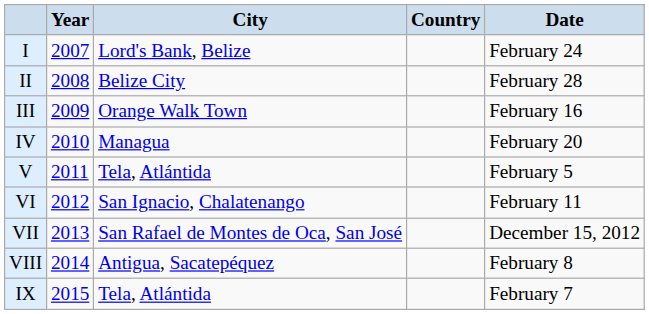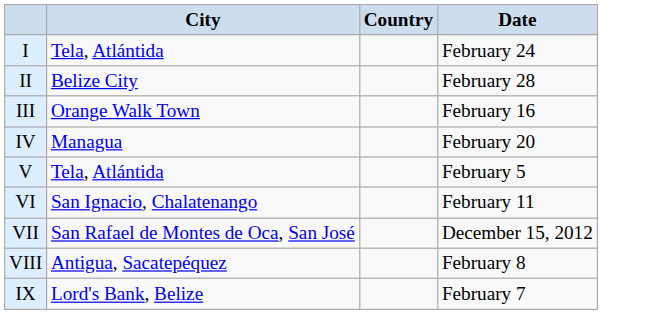 <table class="wikitable" align="center">
 <tr>
 <th style="background-color: #CCDDEE;"></th>
-<th style="background-color: #CCDDEE;">Year</th>
 <th style="background-color: #CCDDEE;">City</th>
 <th style="background-color: #CCDDEE;">Country</th>
 <th style="background-color: #CCDDEE;">Date</th>
 </tr>
 <tr>
 <td bgcolor=DDEEFF align="center">I</td>
-<td><a href='#'>2007</a></td>
-<td><a href='#'>Lord's Bank</a>, <a href='#'>Belize</a></td>
+<td><a href='#'>Tela</a>, <a href='#'>Atlántida</a></td>
 <td></td>
 <td>February 24</td>
 </tr>
 <tr>
 <td bgcolor=DDEEFF align="center">II</td>
-<td><a href='#'>2008</a></td>
 <td><a href='#'>Belize City</a></td>
 <td></td>
 <td>February 28</td>
 </tr>
 <tr>
 <td bgcolor=DDEEFF align="center">III</td>
-<td><a href='#'>2009</a></td>
 <td><a href='#'>Orange Walk Town</a></td>
 <td></td>
 <td>February 16</td>
 </tr>
 <tr>
 <td bgcolor=DDEEFF align="center">IV</td>
-<td><a href='#'>2010</a></td>
 <td><a href='#'>Managua</a></td>
 <td></td>
 <td>February 20</td>
 </tr>
 <tr>
 <td bgcolor=DDEEFF align="center">V</td>
-<td><a href='#'>2011</a></td>
 <td><a href='#'>Tela</a>, <a href='#'>Atlántida</a></td>
 <td></td>
 <td>February 5</td>
 </tr>
 <tr>
 <td bgcolor=DDEEFF align="center">VI</td>
-<td><a href='#'>2012</a></td>
 <td><a href='#'>San Ignacio</a>, <a href='#'>Chalatenango</a></td>
 <td></td>
 <td>February 11</td>
 </tr>
 <tr>
 <td bgcolor=DDEEFF align="center">VII</td>
-<td><a href='#'>2013</a></td>
 <td><a href='#'>San Rafael de Montes de Oca</a>, <a href='#'>San José</a></td>
 <td></td>
 <td>December 15, 2012</td>
 </tr>
 <tr>
 <td bgcolor=DDEEFF align="center">VIII</td>
-<td><a href='#'>2014</a></td>
 <td><a href='#'>Antigua</a>,  <a href='#'>Sacatepéquez</a></td>
 <td></td>
 <td>February 8</td>
 </tr>
 <tr>
 <td bgcolor=DDEEFF align="center">IX</td>
-<td><a href='#'>2015</a></td>
-<td><a href='#'>Tela</a>, <a href='#'>Atlántida</a></td>
+<td><a href='#'>Lord's Bank</a>, <a href='#'>Belize</a></td>
 <td></td>
 <td>February 7</td>
 </tr>
 </table>
